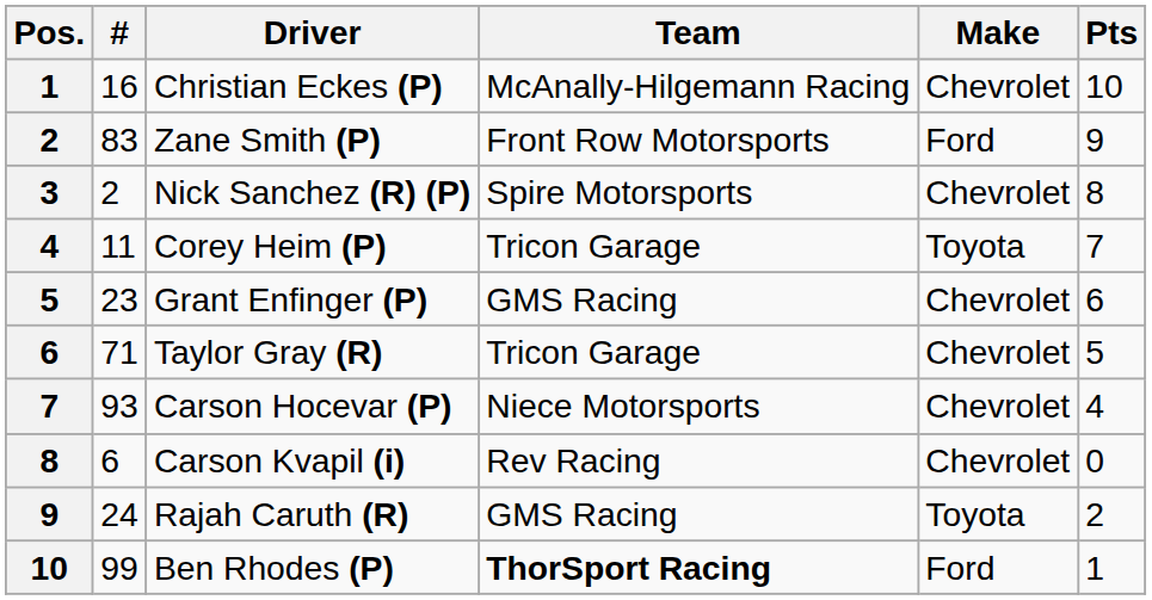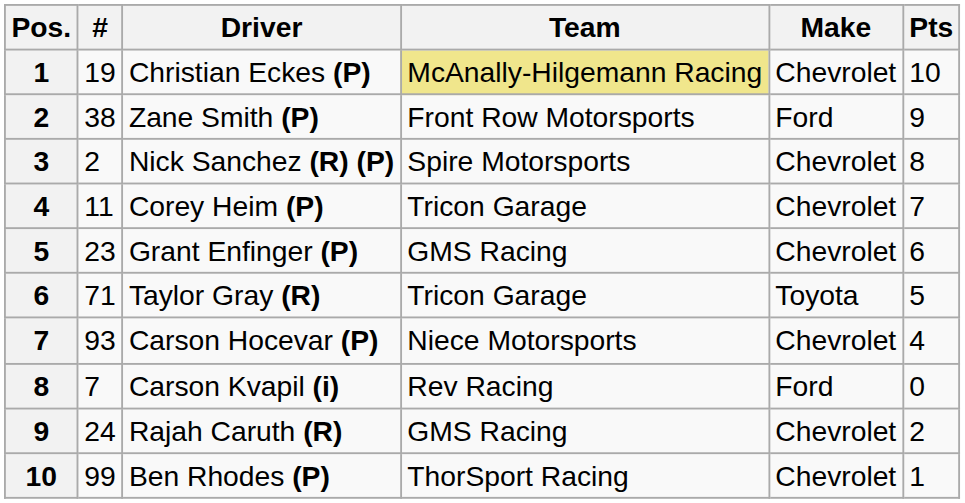 <table class="wikitable" style="font-size:95%">
 <tr>
 <th>Pos.</th>
 <th>#</th>
 <th>Driver</th>
 <th>Team</th>
 <th>Make</th>
 <th>Pts</th>
 </tr>
 <tr>
 <th>1</th>
-<td>16</td>
+<td>19</td>
 <td>Christian Eckes <strong>(P)</strong></td>
-<td>McAnally-Hilgemann Racing</td>
+<td style="background: khaki;">McAnally-Hilgemann Racing</td>
 <td>Chevrolet</td>
 <td>10</td>
 </tr>
 <tr>
 <th>2</th>
-<td>83</td>
+<td>38</td>
 <td>Zane Smith <strong>(P)</strong></td>
 <td>Front Row Motorsports</td>
 <td>Ford</td>
 <td>9</td>
 </tr>
 <tr>
 <th>3</th>
 <td>2</td>
 <td>Nick Sanchez <strong>(R)</strong> <strong>(P)</strong></td>
 <td>Spire Motorsports</td>
 <td>Chevrolet</td>
 <td>8</td>
 </tr>
 <tr>
 <th>4</th>
 <td>11</td>
 <td>Corey Heim <strong>(P)</strong></td>
 <td>Tricon Garage</td>
-<td>Toyota</td>
+<td>Chevrolet</td>
 <td>7</td>
 </tr>
 <tr>
 <th>5</th>
 <td>23</td>
 <td>Grant Enfinger <strong>(P)</strong></td>
 <td>GMS Racing</td>
 <td>Chevrolet</td>
 <td>6</td>
 </tr>
 <tr>
 <th>6</th>
 <td>71</td>
 <td>Taylor Gray <strong>(R)</strong></td>
 <td>Tricon Garage</td>
-<td>Chevrolet</td>
+<td>Toyota</td>
 <td>5</td>
 </tr>
 <tr>
 <th>7</th>
 <td>93</td>
 <td>Carson Hocevar <strong>(P)</strong></td>
 <td>Niece Motorsports</td>
 <td>Chevrolet</td>
 <td>4</td>
 </tr>
 <tr>
 <th>8</th>
-<td>6</td>
+<td>7</td>
 <td>Carson Kvapil <strong>(i)</strong></td>
 <td>Rev Racing</td>
-<td>Chevrolet</td>
+<td>Ford</td>
 <td>0</td>
 </tr>
 <tr>
 <th>9</th>
 <td>24</td>
 <td>Rajah Caruth <strong>(R)</strong></td>
 <td>GMS Racing</td>
-<td>Toyota</td>
+<td>Chevrolet</td>
 <td>2</td>
 </tr>
 <tr>
 <th>10</th>
 <td>99</td>
 <td>Ben Rhodes <strong>(P)</strong></td>
-<td><strong>ThorSport Racing</strong></td>
-<td>Ford</td>
+<td>ThorSport Racing</td>
+<td>Chevrolet</td>
 <td>1</td>
 </tr>
 </table>
